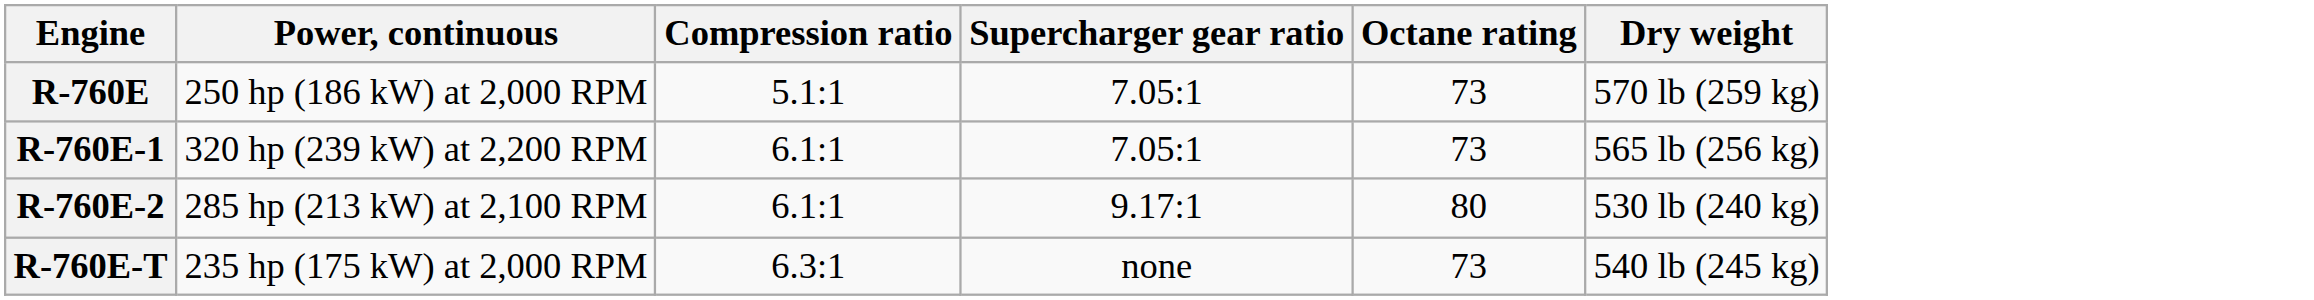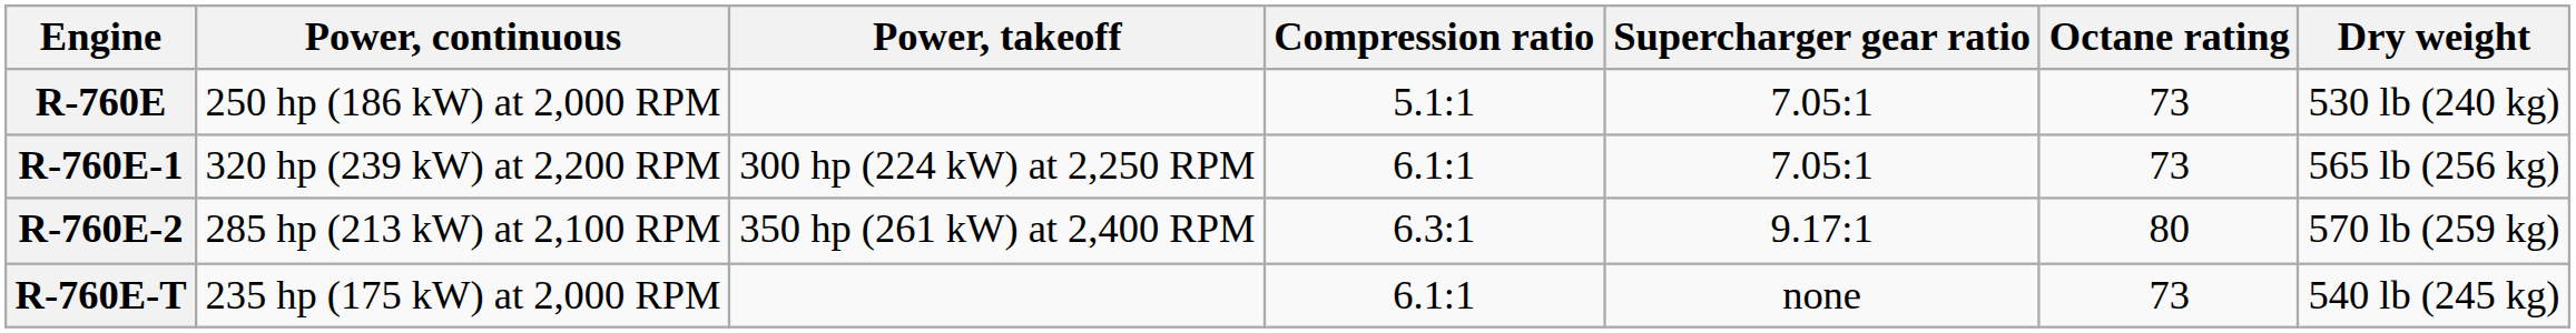 <table class="wikitable" style="text-align:center">
 <tr>
 <th>Engine</th>
 <th>Power, continuous</th>
+<th>Power, takeoff</th>
 <th>Compression ratio</th>
 <th>Supercharger gear ratio</th>
 <th>Octane rating</th>
 <th>Dry weight</th>
 </tr>
 <tr>
 <th>R-760E</th>
 <td>250 hp (186 kW) at 2,000 RPM</td>
+<td></td>
 <td>5.1:1</td>
 <td>7.05:1</td>
 <td>73</td>
-<td>570 lb (259 kg)</td>
+<td>530 lb (240 kg)</td>
 </tr>
 <tr>
 <th>R-760E-1</th>
 <td>320 hp (239 kW) at 2,200 RPM</td>
+<td>300 hp (224 kW) at 2,250 RPM</td>
 <td>6.1:1</td>
 <td>7.05:1</td>
 <td>73</td>
 <td>565 lb (256 kg)</td>
 </tr>
 <tr>
 <th>R-760E-2</th>
 <td>285 hp (213 kW) at 2,100 RPM</td>
-<td>6.1:1</td>
+<td>350 hp (261 kW) at 2,400 RPM</td>
+<td>6.3:1</td>
 <td>9.17:1</td>
 <td>80</td>
-<td>530 lb (240 kg)</td>
+<td>570 lb (259 kg)</td>
 </tr>
 <tr>
 <th>R-760E-T</th>
 <td>235 hp (175 kW) at 2,000 RPM</td>
-<td>6.3:1</td>
+<td></td>
+<td>6.1:1</td>
 <td>none</td>
 <td>73</td>
 <td>540 lb (245 kg)</td>
 </tr>
 </table>
